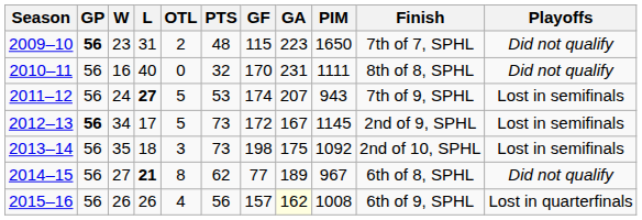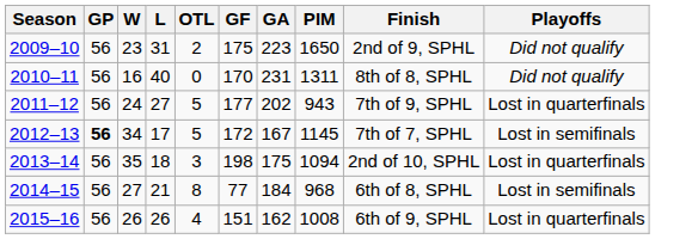 <table class="wikitable" style="text-align:center">
 <tr>
 <th>Season</th>
 <th>GP</th>
 <th>W</th>
 <th>L</th>
 <th>OTL</th>
-<th>PTS</th>
 <th>GF</th>
 <th>GA</th>
 <th>PIM</th>
 <th>Finish</th>
 <th>Playoffs</th>
 </tr>
 <tr>
 <td><a href='#'>2009–10</a></td>
-<td><strong>56</strong></td>
+<td>56</td>
 <td>23</td>
 <td>31</td>
 <td>2</td>
-<td>48</td>
-<td>115</td>
+<td>175</td>
 <td>223</td>
 <td>1650</td>
-<td>7th of 7, SPHL</td>
+<td>2nd of 9, SPHL</td>
 <td><em>Did not qualify</em></td>
 </tr>
 <tr>
 <td><a href='#'>2010–11</a></td>
 <td>56</td>
 <td>16</td>
 <td>40</td>
 <td>0</td>
-<td>32</td>
 <td>170</td>
 <td>231</td>
-<td>1111</td>
+<td>1311</td>
 <td>8th of 8, SPHL</td>
 <td><em>Did not qualify</em></td>
 </tr>
 <tr>
 <td><a href='#'>2011–12</a></td>
 <td>56</td>
 <td>24</td>
-<td><strong>27</strong></td>
+<td>27</td>
 <td>5</td>
-<td>53</td>
-<td>174</td>
-<td>207</td>
+<td>177</td>
+<td>202</td>
 <td>943</td>
 <td>7th of 9, SPHL</td>
-<td>Lost in semifinals</td>
+<td>Lost in quarterfinals</td>
 </tr>
 <tr>
 <td><a href='#'>2012–13</a></td>
 <td><strong>56</strong></td>
 <td>34</td>
 <td>17</td>
 <td>5</td>
-<td>73</td>
 <td>172</td>
 <td>167</td>
 <td>1145</td>
-<td>2nd of 9, SPHL</td>
+<td>7th of 7, SPHL</td>
 <td>Lost in semifinals</td>
 </tr>
 <tr>
 <td><a href='#'>2013–14</a></td>
 <td>56</td>
 <td>35</td>
 <td>18</td>
 <td>3</td>
-<td>73</td>
 <td>198</td>
 <td>175</td>
-<td>1092</td>
+<td>1094</td>
 <td>2nd of 10, SPHL</td>
-<td>Lost in semifinals</td>
+<td>Lost in quarterfinals</td>
 </tr>
 <tr>
 <td><a href='#'>2014–15</a></td>
 <td>56</td>
 <td>27</td>
-<td><strong>21</strong></td>
+<td>21</td>
 <td>8</td>
-<td>62</td>
 <td>77</td>
-<td>189</td>
-<td>967</td>
+<td>184</td>
+<td>968</td>
 <td>6th of 8, SPHL</td>
-<td><em>Did not qualify</em></td>
+<td>Lost in semifinals</td>
 </tr>
 <tr>
 <td><a href='#'>2015–16</a></td>
 <td>56</td>
 <td>26</td>
 <td>26</td>
 <td>4</td>
-<td>56</td>
-<td>157</td>
-<td style="background: lightyellow;">162</td>
+<td>151</td>
+<td>162</td>
 <td>1008</td>
 <td>6th of 9, SPHL</td>
 <td>Lost in quarterfinals</td>
 </tr>
 </table>
